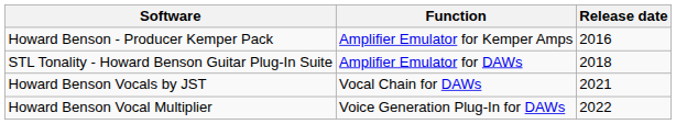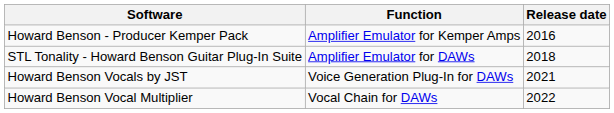 <table class="wikitable">
 <tr>
 <th>Software</th>
 <th>Function</th>
 <th>Release date</th>
 </tr>
 <tr>
 <td>Howard Benson - Producer Kemper Pack</td>
 <td><a href='#'>Amplifier Emulator</a> for Kemper Amps</td>
 <td>2016</td>
 </tr>
 <tr>
 <td>STL Tonality - Howard Benson Guitar Plug-In Suite</td>
 <td><a href='#'>Amplifier Emulator</a> for <a href='#'>DAWs</a></td>
 <td>2018</td>
 </tr>
 <tr>
 <td>Howard Benson Vocals by JST</td>
-<td>Vocal Chain for <a href='#'>DAWs</a></td>
+<td>Voice Generation Plug-In for <a href='#'>DAWs</a></td>
 <td>2021</td>
 </tr>
 <tr>
 <td>Howard Benson Vocal Multiplier</td>
-<td>Voice Generation Plug-In for <a href='#'>DAWs</a></td>
+<td>Vocal Chain for <a href='#'>DAWs</a></td>
 <td>2022</td>
 </tr>
 </table>
